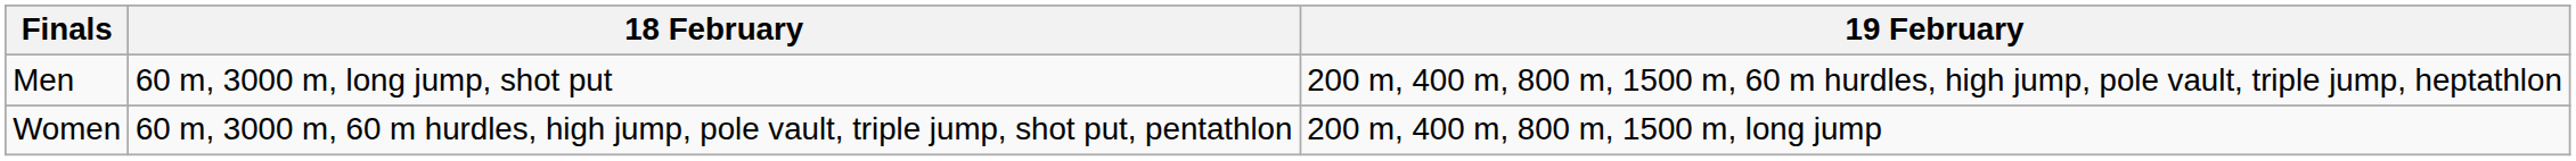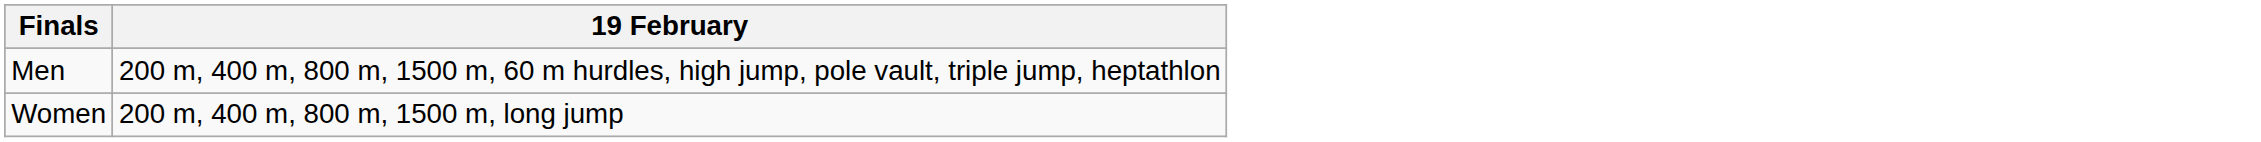 <table class=wikitable>
 <tr>
 <th scope="col">Finals</th>
-<th scope="col">18 February</th>
 <th scope="col">19 February</th>
 </tr>
 <tr>
 <td>Men</td>
-<td>60 m, 3000 m, long jump, shot put</td>
 <td>200 m, 400 m, 800 m, 1500 m, 60 m hurdles, high jump, pole vault, triple jump, heptathlon</td>
 </tr>
 <tr>
 <td>Women</td>
-<td>60 m, 3000 m, 60 m hurdles, high jump, pole vault, triple jump, shot put, pentathlon</td>
 <td>200 m, 400 m, 800 m, 1500 m, long jump</td>
 </tr>
 </table>
